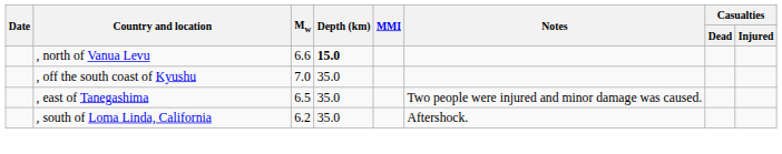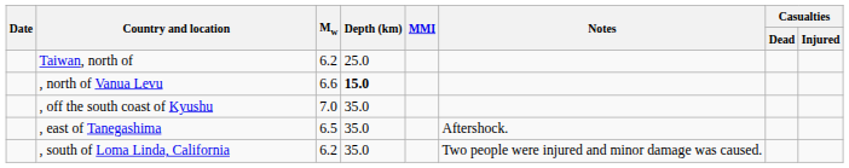 <table class="wikitable sortable sort-under" style="border:1px black; margin-left:1em;">
 <tr>
 <th rowspan="2"><small>Date</small></th>
 <th rowspan="2" style="width: 310px"><small>Country and location</small></th>
 <th rowspan="2"><small>M<sub>w</sub></small></th>
 <th rowspan="2"><small>Depth (km)</small></th>
 <th rowspan="2"><small><a href='#'>MMI</a></small></th>
 <th rowspan="2" class="unsortable"><small>Notes</small></th>
 <th colspan="2"><small>Casualties</small></th>
 </tr>
 <tr>
 <th><small>Dead</small></th>
 <th><small>Injured</small></th>
+</tr>
+<tr>
+<td></td>
+<td> <a href='#'>Taiwan</a>, north of</td>
+<td>6.2</td>
+<td>25.0</td>
+<td></td>
+<td></td>
+<td></td>
+<td></td>
 </tr>
 <tr>
 <td></td>
 <td>, north of <a href='#'>Vanua Levu</a></td>
 <td>6.6</td>
 <td><strong>15.0</strong></td>
 <td></td>
 <td></td>
 <td></td>
 <td></td>
 </tr>
 <tr>
 <td></td>
 <td>, off the south coast of <a href='#'>Kyushu</a></td>
 <td>7.0</td>
 <td>35.0</td>
 <td></td>
 <td></td>
 <td></td>
 <td></td>
 </tr>
 <tr>
 <td></td>
 <td>, east of <a href='#'>Tanegashima</a></td>
 <td>6.5</td>
 <td>35.0</td>
 <td></td>
-<td>Two people were injured and minor damage was caused.</td>
+<td>Aftershock.</td>
 <td></td>
 <td></td>
 </tr>
 <tr>
 <td></td>
 <td>, south of <a href='#'>Loma Linda, California</a></td>
 <td>6.2</td>
 <td>35.0</td>
 <td></td>
-<td>Aftershock.</td>
+<td>Two people were injured and minor damage was caused.</td>
 <td></td>
 <td></td>
 </tr>
 </table>
